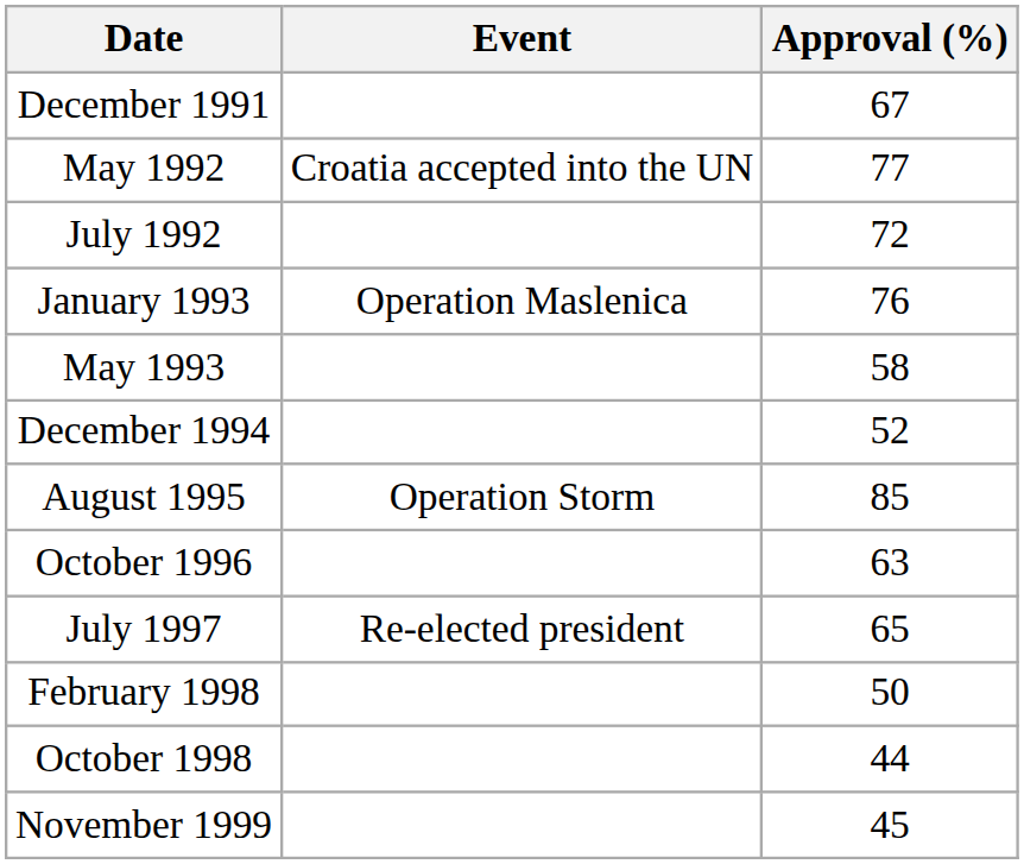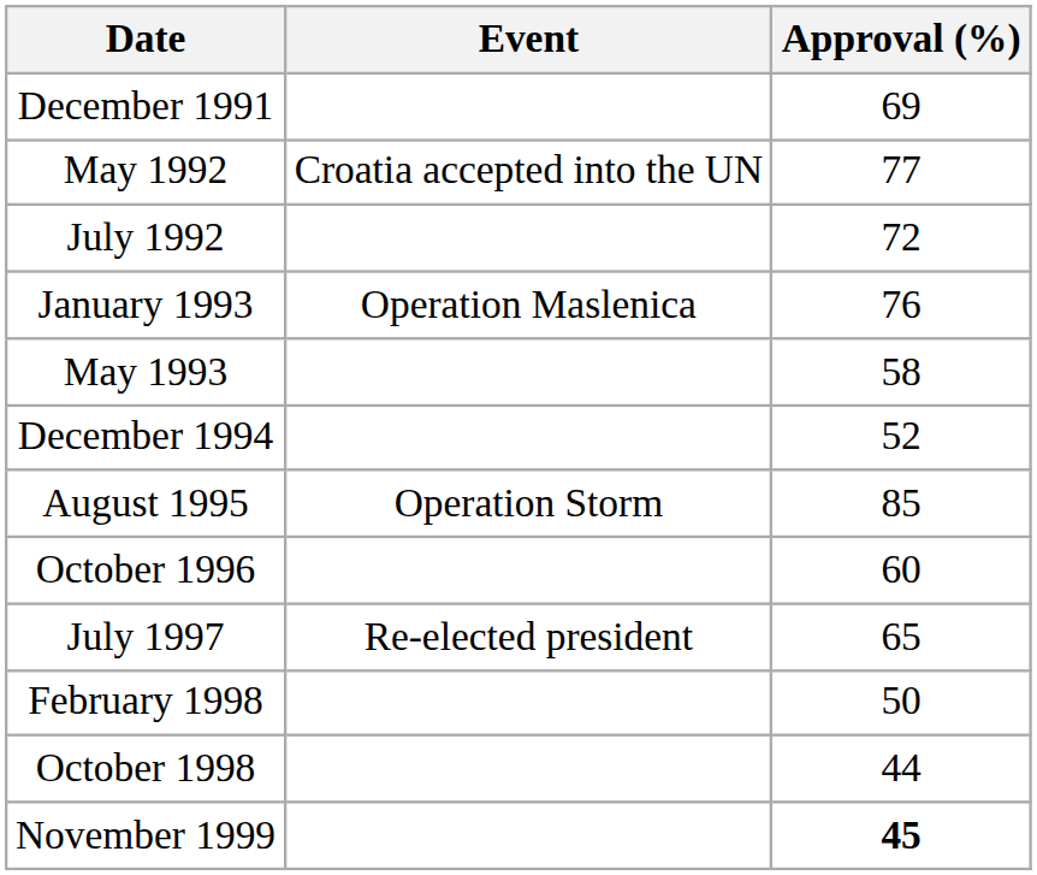 <table class="wikitable" style= "font-size:90%; text-align:center; background:white">
 <tr>
 <th>Date</th>
 <th>Event</th>
 <th>Approval (%)</th>
 </tr>
 <tr>
 <td>December 1991</td>
 <td></td>
-<td>67</td>
+<td>69</td>
 </tr>
 <tr>
 <td>May 1992</td>
 <td>Croatia accepted into the UN</td>
 <td>77</td>
 </tr>
 <tr>
 <td>July 1992</td>
 <td></td>
 <td>72</td>
 </tr>
 <tr>
 <td>January 1993</td>
 <td>Operation Maslenica</td>
 <td>76</td>
 </tr>
 <tr>
 <td>May 1993</td>
 <td></td>
 <td>58</td>
 </tr>
 <tr>
 <td>December 1994</td>
 <td></td>
 <td>52</td>
 </tr>
 <tr>
 <td>August 1995</td>
 <td>Operation Storm</td>
 <td>85</td>
 </tr>
 <tr>
 <td>October 1996</td>
 <td></td>
-<td>63</td>
+<td>60</td>
 </tr>
 <tr>
 <td>July 1997</td>
 <td>Re-elected president</td>
 <td>65</td>
 </tr>
 <tr>
 <td>February 1998</td>
 <td></td>
 <td>50</td>
 </tr>
 <tr>
 <td>October 1998</td>
 <td></td>
 <td>44</td>
 </tr>
 <tr>
 <td>November 1999</td>
 <td></td>
-<td>45</td>
+<td><strong>45</strong></td>
 </tr>
 <tr>
 </tr>
 </table>
